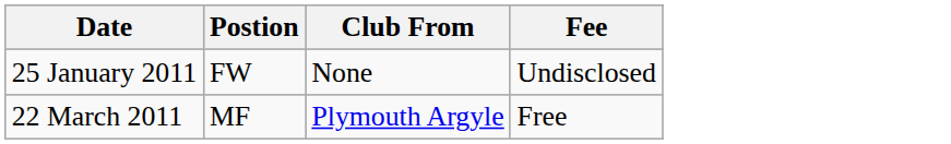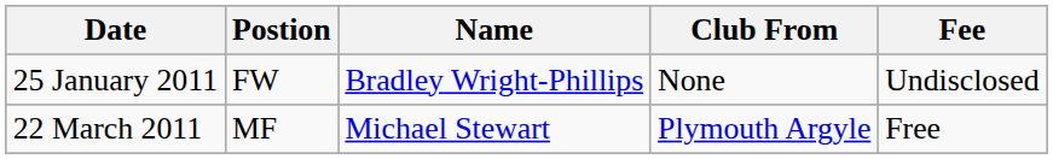 <table class="wikitable">
 <tr>
 <th>Date</th>
 <th>Postion</th>
+<th>Name</th>
 <th>Club From</th>
 <th>Fee</th>
 </tr>
 <tr>
 <td>25 January 2011</td>
 <td>FW</td>
+<td><a href='#'>Bradley Wright-Phillips</a></td>
 <td>None</td>
 <td>Undisclosed</td>
 </tr>
 <tr>
 <td>22 March 2011</td>
 <td>MF</td>
+<td><a href='#'>Michael Stewart</a></td>
 <td><a href='#'>Plymouth Argyle</a></td>
 <td>Free</td>
 </tr>
 </table>
